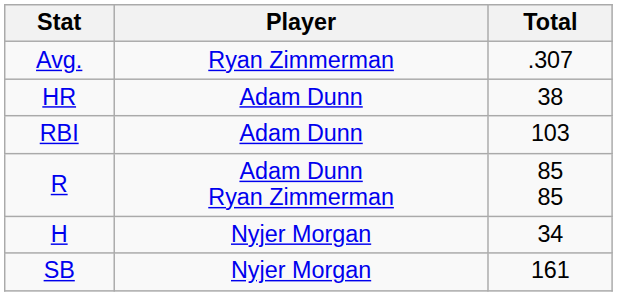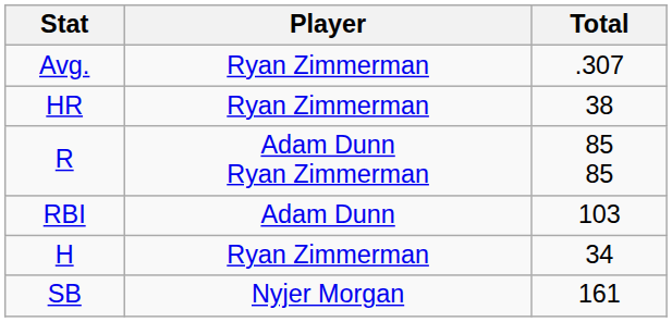 <table class="wikitable" style="width:33%;">
 <tr style="text-align:center; background:#ddd;">
 <th>Stat</th>
 <th>Player</th>
 <th>Total</th>
 </tr>
 <tr align=center>
 <td><a href='#'>Avg.</a></td>
 <td><a href='#'>Ryan Zimmerman</a></td>
 <td>.307</td>
 </tr>
 <tr align=center>
 <td><a href='#'>HR</a></td>
-<td><a href='#'>Adam Dunn</a></td>
+<td><a href='#'>Ryan Zimmerman</a></td>
 <td>38</td>
+</tr>
+<tr align=center>
+<td><a href='#'>R</a></td>
+<td><a href='#'>Adam Dunn</a><br><a href='#'>Ryan Zimmerman</a></td>
+<td>85<br>85</td>
 </tr>
 <tr align=center>
 <td><a href='#'>RBI</a></td>
 <td><a href='#'>Adam Dunn</a></td>
 <td>103</td>
 </tr>
 <tr align=center>
-<td><a href='#'>R</a></td>
-<td><a href='#'>Adam Dunn</a><br><a href='#'>Ryan Zimmerman</a></td>
-<td>85<br>85</td>
-</tr>
-<tr align=center>
 <td><a href='#'>H</a></td>
-<td><a href='#'>Nyjer Morgan</a></td>
+<td><a href='#'>Ryan Zimmerman</a></td>
 <td>34</td>
 </tr>
 <tr align=center>
 <td><a href='#'>SB</a></td>
 <td><a href='#'>Nyjer Morgan</a></td>
 <td>161</td>
 </tr>
 </table>
